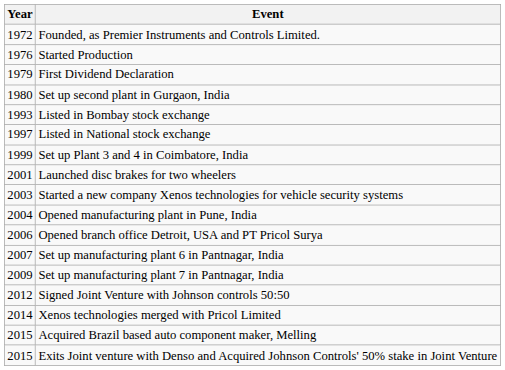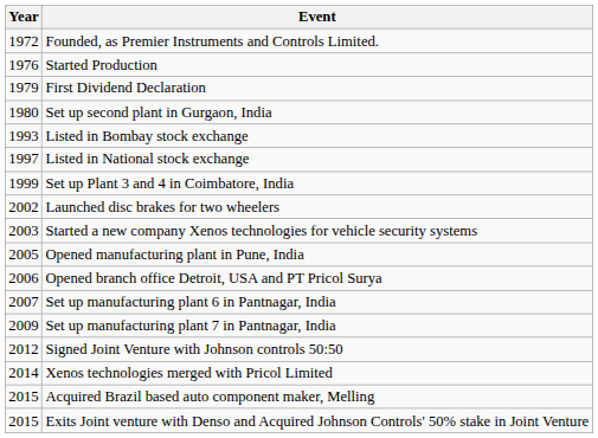 <table class="wikitable">
 <tr>
 <th>Year</th>
 <th>Event</th>
 </tr>
 <tr>
 <td>1972</td>
 <td>Founded, as Premier Instruments and Controls Limited.</td>
 </tr>
 <tr>
 <td>1976</td>
 <td>Started Production</td>
 </tr>
 <tr>
 <td>1979</td>
 <td>First Dividend Declaration</td>
 </tr>
 <tr>
 <td>1980</td>
 <td>Set up second plant in Gurgaon, India</td>
 </tr>
 <tr>
 <td>1993</td>
 <td>Listed in Bombay stock exchange</td>
 </tr>
 <tr>
 <td>1997</td>
 <td>Listed in National stock exchange</td>
 </tr>
 <tr>
 <td>1999</td>
 <td>Set up Plant 3 and 4 in Coimbatore, India</td>
 </tr>
 <tr>
-<td>2001</td>
+<td>2002</td>
 <td>Launched disc brakes for two wheelers</td>
 </tr>
 <tr>
 <td>2003</td>
 <td>Started a new company Xenos technologies for vehicle security systems</td>
 </tr>
 <tr>
-<td>2004</td>
+<td>2005</td>
 <td>Opened manufacturing plant in Pune, India</td>
 </tr>
 <tr>
 <td>2006</td>
 <td>Opened branch office Detroit, USA and PT Pricol Surya</td>
 </tr>
 <tr>
 <td>2007</td>
 <td>Set up manufacturing plant 6 in Pantnagar, India</td>
 </tr>
 <tr>
 <td>2009</td>
 <td>Set up manufacturing plant 7 in Pantnagar, India</td>
 </tr>
 <tr>
 <td>2012</td>
 <td>Signed Joint Venture with Johnson controls 50:50</td>
 </tr>
 <tr>
 <td>2014</td>
 <td>Xenos technologies merged with Pricol Limited</td>
 </tr>
 <tr>
 <td>2015</td>
 <td>Acquired Brazil based auto component maker, Melling</td>
 </tr>
 <tr>
 <td>2015</td>
 <td>Exits Joint venture with Denso and Acquired Johnson Controls' 50% stake in Joint Venture</td>
 </tr>
 </table>
